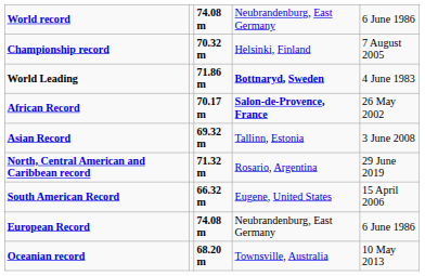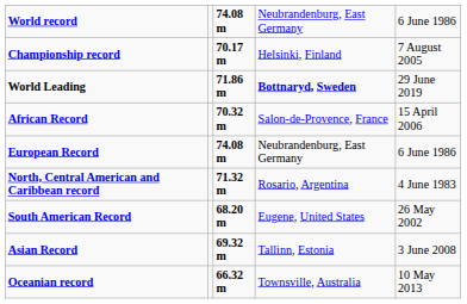 <table class="wikitable">
 <tr>
 <td><strong><a href='#'>World record</a></strong></td>
 <td></td>
 <td><strong>74.08 m</strong></td>
 <td><a href='#'>Neubrandenburg</a>, <a href='#'>East Germany</a></td>
 <td>6 June 1986</td>
 </tr>
 <tr>
 <td><strong><a href='#'>Championship record</a></strong></td>
 <td></td>
-<td><strong>70.32 m</strong></td>
+<td><strong>70.17 m</strong></td>
 <td><a href='#'>Helsinki</a>, <a href='#'>Finland</a></td>
 <td>7 August 2005</td>
 </tr>
 <tr>
 <td><strong>World Leading</strong></td>
 <td></td>
 <td><strong>71.86 m</strong></td>
 <td><strong><a href='#'>Bottnaryd</a>, <a href='#'>Sweden</a></strong></td>
-<td>4 June 1983</td>
+<td>29 June 2019</td>
 </tr>
 <tr>
 <td><strong><a href='#'>African Record</a></strong></td>
 <td></td>
-<td><strong>70.17 m</strong></td>
-<td><strong><a href='#'>Salon-de-Provence</a>, <a href='#'>France</a></strong></td>
+<td><strong>70.32 m</strong></td>
+<td><a href='#'>Salon-de-Provence</a>, <a href='#'>France</a></td>
+<td>15 April 2006</td>
+</tr>
+<tr>
+<td><strong><a href='#'>European Record</a></strong></td>
+<td></td>
+<td><strong>74.08 m</strong></td>
+<td>Neubrandenburg, East Germany</td>
+<td>6 June 1986</td>
+</tr>
+<tr>
+<td><strong><a href='#'>North, Central American and Caribbean record</a></strong></td>
+<td></td>
+<td><strong>71.32 m</strong></td>
+<td><a href='#'>Rosario</a>, <a href='#'>Argentina</a></td>
+<td>4 June 1983</td>
+</tr>
+<tr>
+<td><strong><a href='#'>South American Record</a></strong></td>
+<td></td>
+<td><strong>68.20 m</strong></td>
+<td><a href='#'>Eugene</a>, <a href='#'>United States</a></td>
 <td>26 May 2002</td>
 </tr>
 <tr>
 <td><strong><a href='#'>Asian Record</a></strong></td>
 <td></td>
 <td><strong>69.32 m</strong></td>
 <td><a href='#'>Tallinn</a>, <a href='#'>Estonia</a></td>
 <td>3 June 2008</td>
 </tr>
 <tr>
-<td><strong><a href='#'>North, Central American and Caribbean record</a></strong></td>
-<td></td>
-<td><strong>71.32 m</strong></td>
-<td><a href='#'>Rosario</a>, <a href='#'>Argentina</a></td>
-<td>29 June 2019</td>
-</tr>
-<tr>
-<td><strong><a href='#'>South American Record</a></strong></td>
+<td><strong><a href='#'>Oceanian record</a></strong></td>
 <td></td>
 <td><strong>66.32 m</strong></td>
-<td><a href='#'>Eugene</a>, <a href='#'>United States</a></td>
-<td>15 April 2006</td>
-</tr>
-<tr>
-<td><strong><a href='#'>European Record</a></strong></td>
-<td></td>
-<td><strong>74.08 m</strong></td>
-<td>Neubrandenburg, East Germany</td>
-<td>6 June 1986</td>
-</tr>
-<tr>
-<td><strong><a href='#'>Oceanian record</a></strong></td>
-<td></td>
-<td><strong>68.20 m</strong></td>
 <td><a href='#'>Townsville</a>, <a href='#'>Australia</a></td>
 <td>10 May 2013</td>
 </tr>
 </table>
